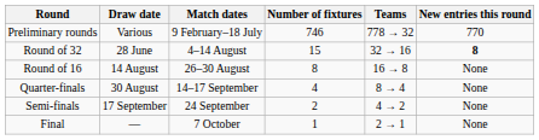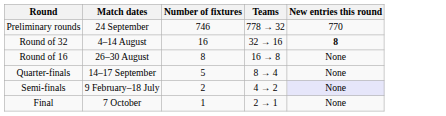 <table class="wikitable" style="text-align:center">
 <tr>
 <th>Round</th>
-<th>Draw date</th>
 <th>Match dates</th>
 <th>Number of fixtures</th>
 <th>Teams</th>
 <th>New entries this round</th>
 </tr>
 <tr>
 <td>Preliminary rounds</td>
-<td>Various</td>
-<td>9 February–18 July</td>
+<td>24 September</td>
 <td>746</td>
 <td>778 → 32</td>
 <td>770</td>
 </tr>
 <tr>
 <td>Round of 32</td>
-<td>28 June</td>
 <td>4–14 August</td>
-<td>15</td>
+<td>16</td>
 <td>32 → 16</td>
 <td><strong>8</strong></td>
 </tr>
 <tr>
 <td>Round of 16</td>
-<td>14 August</td>
 <td>26–30 August</td>
 <td>8</td>
 <td>16 → 8</td>
 <td>None</td>
 </tr>
 <tr>
 <td>Quarter-finals</td>
-<td>30 August</td>
 <td>14–17 September</td>
-<td>4</td>
+<td>5</td>
 <td>8 → 4</td>
 <td>None</td>
 </tr>
 <tr>
 <td>Semi-finals</td>
-<td>17 September</td>
-<td>24 September</td>
+<td>9 February–18 July</td>
 <td>2</td>
 <td>4 → 2</td>
-<td>None</td>
+<td style="background: lavender;">None</td>
 </tr>
 <tr>
 <td>Final</td>
-<td>—</td>
 <td>7 October</td>
 <td>1</td>
 <td>2 → 1</td>
 <td>None</td>
 </tr>
 </table>
